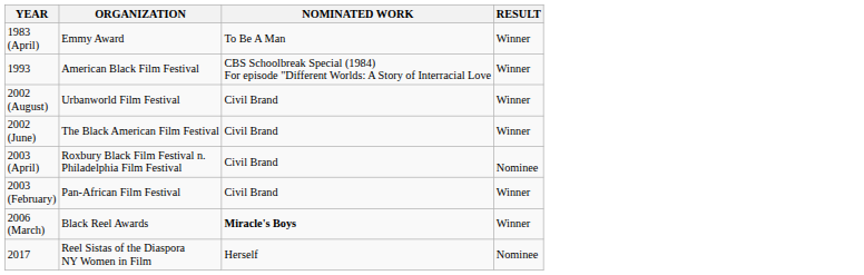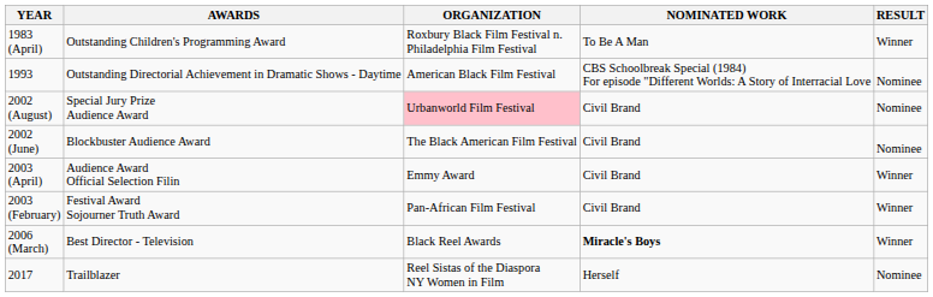 <table class="wikitable">
 <tr>
 <th>YEAR</th>
+<th>AWARDS</th>
 <th>ORGANIZATION</th>
 <th>NOMINATED WORK</th>
 <th>RESULT</th>
 </tr>
 <tr>
 <td>1983<br>(April)</td>
-<td>Emmy Award</td>
+<td>Outstanding Children's Programming Award</td>
+<td>Roxbury Black Film Festival n.<br>Philadelphia Film Festival</td>
 <td>To Be A Man</td>
 <td>Winner</td>
 </tr>
 <tr>
 <td>1993</td>
+<td>Outstanding Directorial Achievement in Dramatic Shows - Daytime</td>
 <td>American Black Film Festival</td>
 <td>CBS Schoolbreak Special (1984)<br>For episode "Different Worlds: A Story of Interracial Love</td>
-<td>Winner</td>
+<td><br>Nominee</td>
 </tr>
 <tr>
 <td>2002<br>(August)</td>
-<td>Urbanworld Film Festival</td>
+<td>Special Jury Prize<br>Audience Award</td>
+<td style="background: pink;">Urbanworld Film Festival</td>
+<td>Civil Brand</td>
+<td>Nominee</td>
+</tr>
+<tr>
+<td>2002<br>(June)</td>
+<td>Blockbuster Audience Award</td>
+<td>The Black American Film Festival</td>
+<td>Civil Brand</td>
+<td><br>Nominee</td>
+</tr>
+<tr>
+<td>2003<br>(April)</td>
+<td>Audience Award<br>Official Selection Filin</td>
+<td>Emmy Award</td>
 <td>Civil Brand</td>
 <td>Winner</td>
 </tr>
 <tr>
-<td>2002<br>(June)</td>
-<td>The Black American Film Festival</td>
-<td>Civil Brand</td>
-<td>Winner</td>
-</tr>
-<tr>
-<td>2003<br>(April)</td>
-<td>Roxbury Black Film Festival n.<br>Philadelphia Film Festival</td>
-<td>Civil Brand</td>
-<td><br>Nominee</td>
-</tr>
-<tr>
 <td>2003<br>(February)</td>
+<td>Festival Award<br>Sojourner Truth Award</td>
 <td>Pan-African Film Festival</td>
 <td>Civil Brand</td>
 <td>Winner</td>
 </tr>
 <tr>
 <td>2006<br>(March)</td>
+<td>Best Director - Television</td>
 <td>Black Reel Awards</td>
 <td><strong>Miracle's Boys</strong></td>
 <td>Winner</td>
 </tr>
 <tr>
 <td>2017</td>
+<td>Trailblazer</td>
 <td>Reel Sistas of the Diaspora<br>NY Women in Film</td>
 <td>Herself</td>
 <td>Nominee</td>
 </tr>
 </table>
